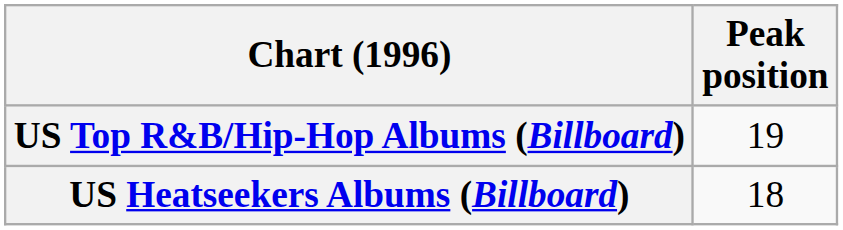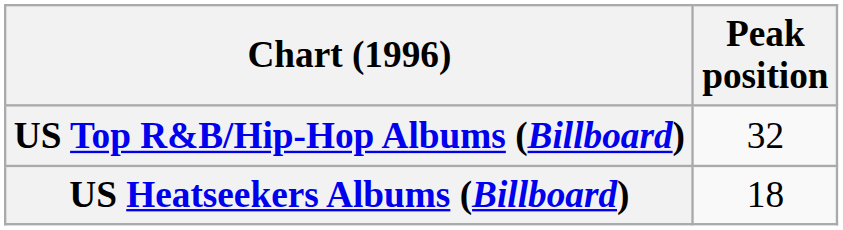 <table class="wikitable sortable plainrowheaders" style="text-align:center">
 <tr>
 <th scope="col">Chart (1996)</th>
 <th scope="col">Peak<br>position</th>
 </tr>
 <tr>
 <th scope="row">US <a href='#'>Top R&B/Hip-Hop Albums</a> (<em><a href='#'>Billboard</a></em>)</th>
-<td>19</td>
+<td>32</td>
 </tr>
 <tr>
 <th scope="row">US <a href='#'>Heatseekers Albums</a> (<em><a href='#'>Billboard</a></em>)</th>
 <td>18</td>
 </tr>
 </table>
